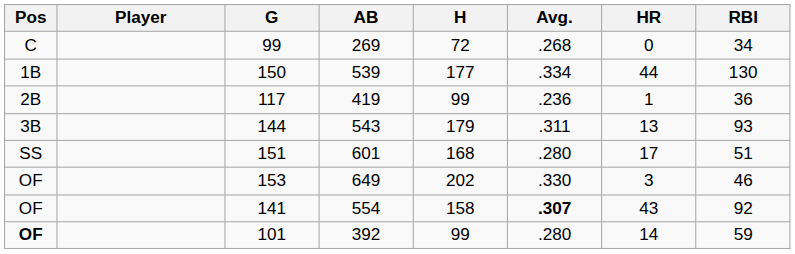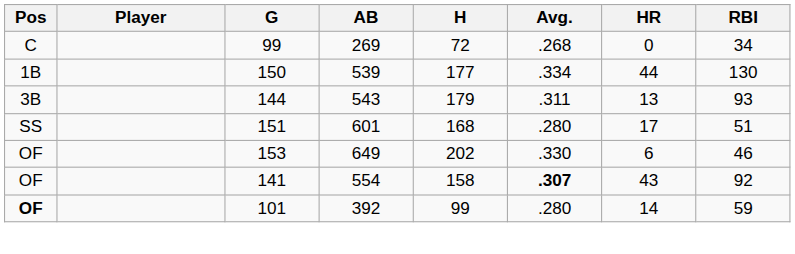 <table class="wikitable sortable">
 <tr>
 <th bgcolor="#DDDDFF" width="5%">Pos</th>
 <th bgcolor="#DDDDFF" width="16%">Player</th>
 <th bgcolor="#DDDDFF" width="9%">G</th>
 <th bgcolor="#DDDDFF" width="9%">AB</th>
 <th bgcolor="#DDDDFF" width="9%">H</th>
 <th bgcolor="#DDDDFF" width="9%">Avg.</th>
 <th bgcolor="#DDDDFF" width="9%">HR</th>
 <th bgcolor="#DDDDFF" width="9%">RBI</th>
 </tr>
 <tr align="center">
 <td>C</td>
 <td></td>
 <td>99</td>
 <td>269</td>
 <td>72</td>
 <td>.268</td>
 <td>0</td>
 <td>34</td>
 </tr>
 <tr align="center">
 <td>1B</td>
 <td></td>
 <td>150</td>
 <td>539</td>
 <td>177</td>
 <td>.334</td>
 <td>44</td>
 <td>130</td>
 </tr>
 <tr align="center">
-<td>2B</td>
-<td></td>
-<td>117</td>
-<td>419</td>
-<td>99</td>
-<td>.236</td>
-<td>1</td>
-<td>36</td>
-</tr>
-<tr align="center">
 <td>3B</td>
 <td></td>
 <td>144</td>
 <td>543</td>
 <td>179</td>
 <td>.311</td>
 <td>13</td>
 <td>93</td>
 </tr>
 <tr align="center">
 <td>SS</td>
 <td></td>
 <td>151</td>
 <td>601</td>
 <td>168</td>
 <td>.280</td>
 <td>17</td>
 <td>51</td>
 </tr>
 <tr align="center">
 <td>OF</td>
 <td></td>
 <td>153</td>
 <td>649</td>
 <td>202</td>
 <td>.330</td>
-<td>3</td>
+<td>6</td>
 <td>46</td>
 </tr>
 <tr align="center">
 <td>OF</td>
 <td></td>
 <td>141</td>
 <td>554</td>
 <td>158</td>
 <td><strong>.307</strong></td>
 <td>43</td>
 <td>92</td>
 </tr>
 <tr align="center">
 <td><strong>OF</strong></td>
 <td></td>
 <td>101</td>
 <td>392</td>
 <td>99</td>
 <td>.280</td>
 <td>14</td>
 <td>59</td>
 </tr>
 </table>
